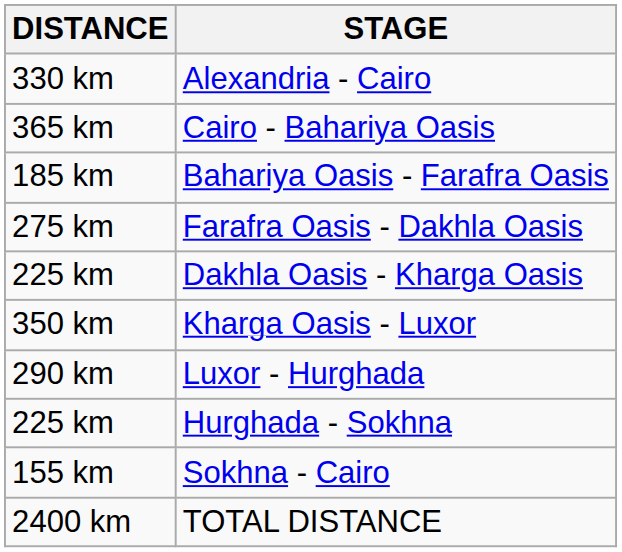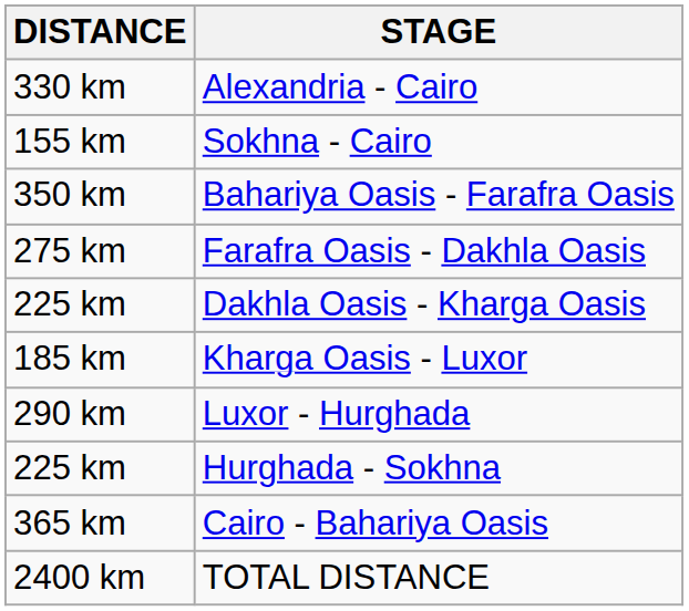 <table class="wikitable">
 <tr>
 <th>DISTANCE</th>
 <th>STAGE</th>
 </tr>
 <tr>
 <td>330 km</td>
 <td><a href='#'>Alexandria</a> - <a href='#'>Cairo</a></td>
 </tr>
 <tr>
-<td>365 km</td>
-<td><a href='#'>Cairo</a> - <a href='#'>Bahariya Oasis</a></td>
+<td>155 km</td>
+<td><a href='#'>Sokhna</a> - <a href='#'>Cairo</a></td>
 </tr>
 <tr>
-<td>185 km</td>
+<td>350 km</td>
 <td><a href='#'>Bahariya Oasis</a> - <a href='#'>Farafra Oasis</a></td>
 </tr>
 <tr>
 <td>275 km</td>
 <td><a href='#'>Farafra Oasis</a> - <a href='#'>Dakhla Oasis</a></td>
 </tr>
 <tr>
 <td>225 km</td>
 <td><a href='#'>Dakhla Oasis</a> - <a href='#'>Kharga Oasis</a></td>
 </tr>
 <tr>
-<td>350 km</td>
+<td>185 km</td>
 <td><a href='#'>Kharga Oasis</a> - <a href='#'>Luxor</a></td>
 </tr>
 <tr>
 <td>290 km</td>
 <td><a href='#'>Luxor</a> - <a href='#'>Hurghada</a></td>
 </tr>
 <tr>
 <td>225 km</td>
 <td><a href='#'>Hurghada</a> - <a href='#'>Sokhna</a></td>
 </tr>
 <tr>
-<td>155 km</td>
-<td><a href='#'>Sokhna</a> - <a href='#'>Cairo</a></td>
+<td>365 km</td>
+<td><a href='#'>Cairo</a> - <a href='#'>Bahariya Oasis</a></td>
 </tr>
 <tr>
 <td>2400 km</td>
 <td>TOTAL DISTANCE</td>
 </tr>
 </table>
